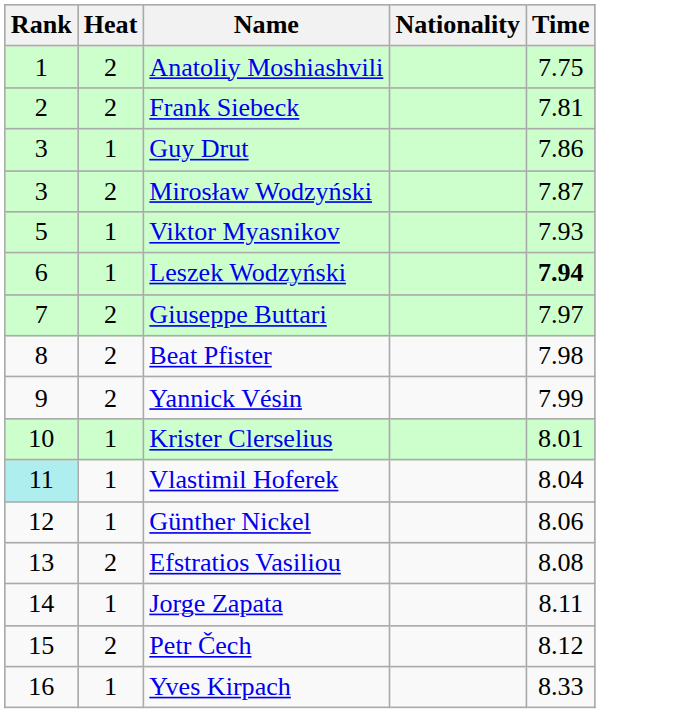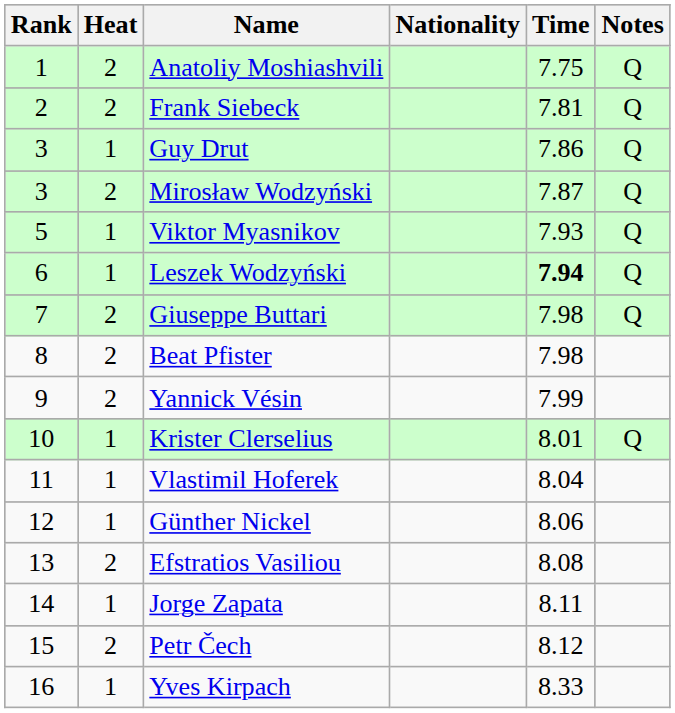 <table class="wikitable sortable" style="text-align:center">
 <tr>
 <th>Rank</th>
 <th>Heat</th>
 <th>Name</th>
 <th>Nationality</th>
 <th>Time</th>
+<th>Notes</th>
 </tr>
 <tr bgcolor=ccffcc>
 <td>1</td>
 <td>2</td>
 <td align="left"><a href='#'>Anatoliy Moshiashvili</a></td>
 <td align=left></td>
 <td>7.75</td>
+<td>Q</td>
 </tr>
 <tr bgcolor=ccffcc>
 <td>2</td>
 <td>2</td>
 <td align="left"><a href='#'>Frank Siebeck</a></td>
 <td align=left></td>
 <td>7.81</td>
+<td>Q</td>
 </tr>
 <tr bgcolor=ccffcc>
 <td>3</td>
 <td>1</td>
 <td align="left"><a href='#'>Guy Drut</a></td>
 <td align=left></td>
 <td>7.86</td>
+<td>Q</td>
 </tr>
 <tr bgcolor=ccffcc>
 <td>3</td>
 <td>2</td>
 <td align="left"><a href='#'>Mirosław Wodzyński</a></td>
 <td align=left></td>
 <td>7.87</td>
+<td>Q</td>
 </tr>
 <tr bgcolor=ccffcc>
 <td>5</td>
 <td>1</td>
 <td align="left"><a href='#'>Viktor Myasnikov</a></td>
 <td align=left></td>
 <td>7.93</td>
+<td>Q</td>
 </tr>
 <tr bgcolor=ccffcc>
 <td>6</td>
 <td>1</td>
 <td align="left"><a href='#'>Leszek Wodzyński</a></td>
 <td align=left></td>
 <td><strong>7.94</strong></td>
+<td>Q</td>
 </tr>
 <tr bgcolor=ccffcc>
 <td>7</td>
 <td>2</td>
 <td align="left"><a href='#'>Giuseppe Buttari</a></td>
 <td align=left></td>
-<td>7.97</td>
+<td>7.98</td>
+<td>Q</td>
 </tr>
 <tr>
 <td>8</td>
 <td>2</td>
 <td align="left"><a href='#'>Beat Pfister</a></td>
 <td align=left></td>
 <td>7.98</td>
+<td></td>
 </tr>
 <tr>
 <td>9</td>
 <td>2</td>
 <td align="left"><a href='#'>Yannick Vésin</a></td>
 <td align=left></td>
 <td>7.99</td>
+<td></td>
 </tr>
 <tr bgcolor=ccffcc>
 <td>10</td>
 <td>1</td>
 <td align="left"><a href='#'>Krister Clerselius</a></td>
 <td align=left></td>
 <td>8.01</td>
+<td>Q</td>
 </tr>
 <tr>
-<td style="background: paleturquoise;">11</td>
+<td>11</td>
 <td>1</td>
 <td align="left"><a href='#'>Vlastimil Hoferek</a></td>
 <td align=left></td>
 <td>8.04</td>
+<td></td>
 </tr>
 <tr>
 <td>12</td>
 <td>1</td>
 <td align="left"><a href='#'>Günther Nickel</a></td>
 <td align=left></td>
 <td>8.06</td>
+<td></td>
 </tr>
 <tr>
 <td>13</td>
 <td>2</td>
 <td align="left"><a href='#'>Efstratios Vasiliou</a></td>
 <td align=left></td>
 <td>8.08</td>
+<td></td>
 </tr>
 <tr>
 <td>14</td>
 <td>1</td>
 <td align="left"><a href='#'>Jorge Zapata</a></td>
 <td align=left></td>
 <td>8.11</td>
+<td></td>
 </tr>
 <tr>
 <td>15</td>
 <td>2</td>
 <td align="left"><a href='#'>Petr Čech</a></td>
 <td align=left></td>
 <td>8.12</td>
+<td></td>
 </tr>
 <tr>
 <td>16</td>
 <td>1</td>
 <td align="left"><a href='#'>Yves Kirpach</a></td>
 <td align=left></td>
 <td>8.33</td>
+<td></td>
 </tr>
 </table>
